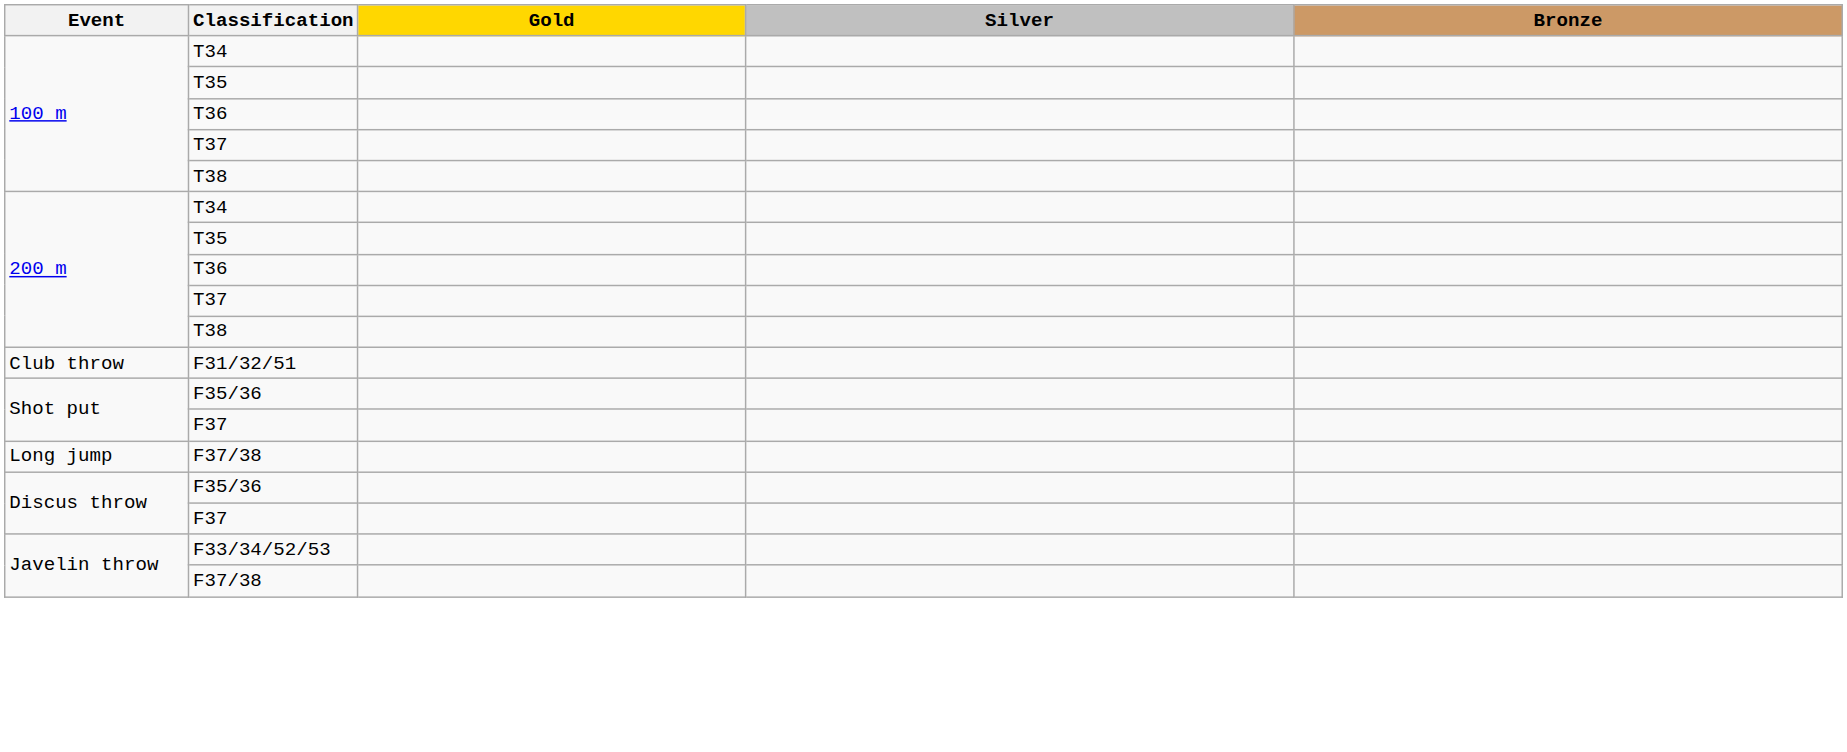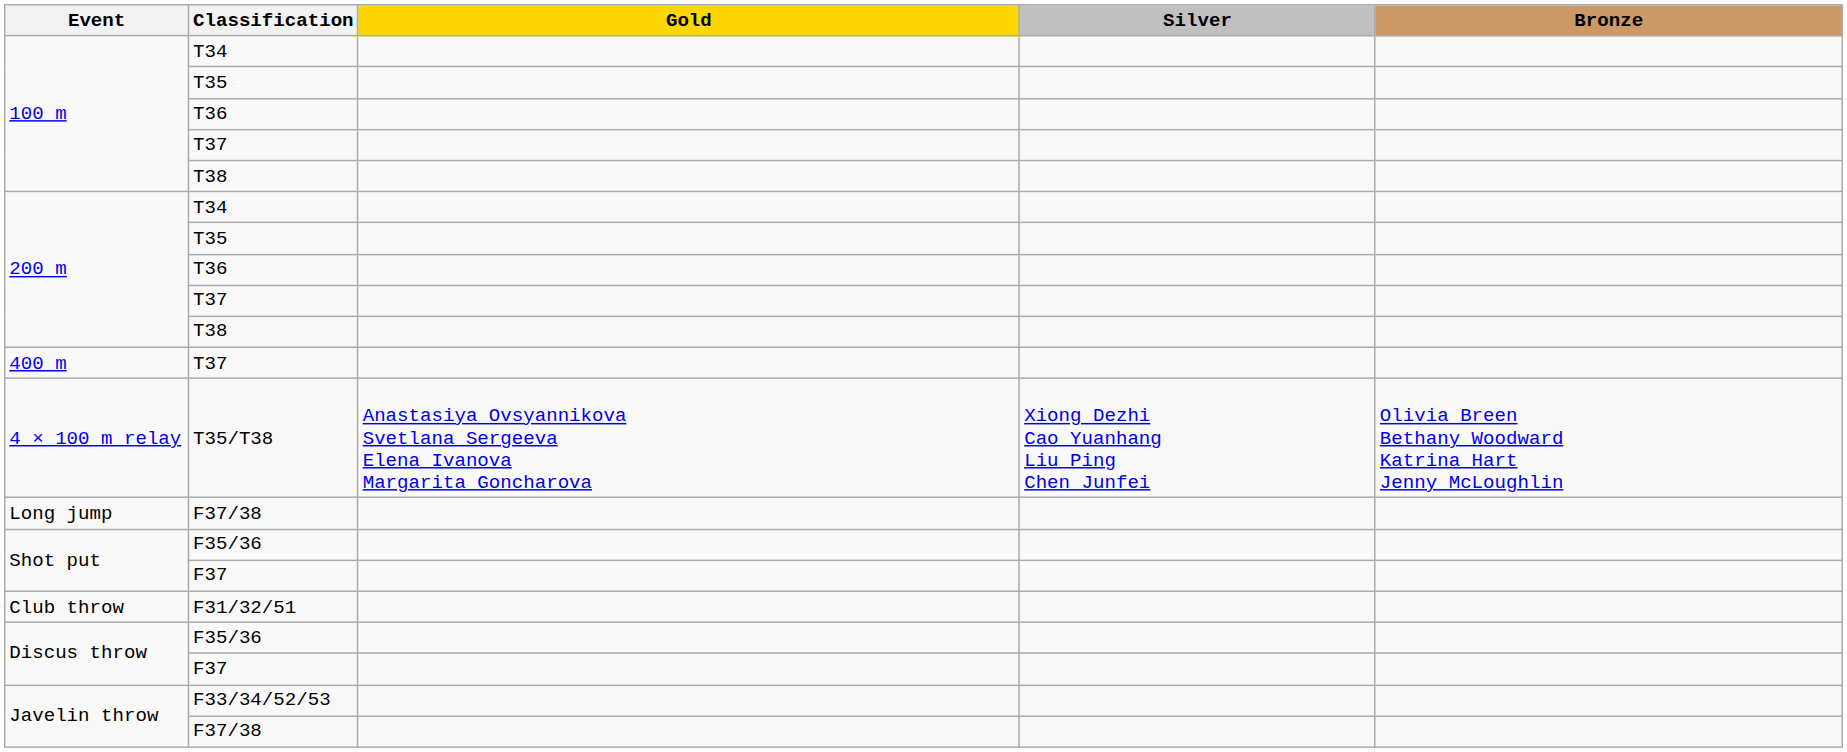 <table class=wikitable style="font-size:100%">
 <tr>
 <th rowspan="1" width="10%">Event</th>
 <th rowspan="1" width="5%">Classification</th>
 <th rowspan="1" style="background:gold;">Gold</th>
 <th colspan="1" style="background:silver;">Silver</th>
 <th colspan="1" style="background:#CC9966;">Bronze</th>
 </tr>
 <tr>
 <td rowspan="5"><a href='#'>100 m</a></td>
 <td>T34<br></td>
 <td></td>
 <td></td>
 <td></td>
 </tr>
 <tr>
 <td>T35<br></td>
 <td></td>
 <td></td>
 <td></td>
 </tr>
 <tr>
 <td>T36<br></td>
 <td></td>
 <td></td>
 <td></td>
 </tr>
 <tr>
 <td>T37<br></td>
 <td></td>
 <td></td>
 <td></td>
 </tr>
 <tr>
 <td>T38<br></td>
 <td></td>
 <td></td>
 <td></td>
 </tr>
 <tr>
 <td rowspan="5"><a href='#'>200 m</a></td>
 <td>T34<br></td>
 <td></td>
 <td></td>
 <td></td>
 </tr>
 <tr>
 <td>T35<br></td>
 <td></td>
 <td></td>
 <td></td>
 </tr>
 <tr>
 <td>T36<br></td>
 <td></td>
 <td></td>
 <td></td>
 </tr>
 <tr>
 <td>T37<br></td>
 <td></td>
 <td></td>
 <td></td>
 </tr>
 <tr>
 <td>T38<br></td>
 <td></td>
 <td></td>
 <td></td>
 </tr>
 <tr>
-<td>Club throw</td>
-<td>F31/32/51<br></td>
+<td><a href='#'>400 m</a></td>
+<td>T37<br></td>
+<td></td>
+<td></td>
+<td></td>
+</tr>
+<tr>
+<td><a href='#'>4 × 100 m relay</a></td>
+<td>T35/T38<br></td>
+<td><br><a href='#'>Anastasiya Ovsyannikova</a><br><a href='#'>Svetlana Sergeeva</a><br><a href='#'>Elena Ivanova</a><br><a href='#'>Margarita Goncharova</a></td>
+<td><br><a href='#'>Xiong Dezhi</a><br><a href='#'>Cao Yuanhang</a><br><a href='#'>Liu Ping</a><br><a href='#'>Chen Junfei</a></td>
+<td><br><a href='#'>Olivia Breen</a><br><a href='#'>Bethany Woodward</a><br><a href='#'>Katrina Hart</a><br><a href='#'>Jenny McLoughlin</a></td>
+</tr>
+<tr>
+<td>Long jump</td>
+<td>F37/38<br></td>
 <td></td>
 <td></td>
 <td></td>
 </tr>
 <tr>
 <td rowspan="2">Shot put</td>
 <td>F35/36<br></td>
 <td></td>
 <td></td>
 <td></td>
 </tr>
 <tr>
 <td>F37<br></td>
 <td></td>
 <td></td>
 <td></td>
 </tr>
 <tr>
-<td>Long jump</td>
-<td>F37/38<br></td>
+<td>Club throw</td>
+<td>F31/32/51<br></td>
 <td></td>
 <td></td>
 <td></td>
 </tr>
 <tr>
 <td rowspan="2">Discus throw</td>
 <td>F35/36<br></td>
 <td></td>
 <td></td>
 <td></td>
 </tr>
 <tr>
 <td>F37<br></td>
 <td></td>
 <td></td>
 <td></td>
 </tr>
 <tr>
 <td rowspan="2">Javelin throw</td>
 <td>F33/34/52/53<br></td>
 <td></td>
 <td></td>
 <td></td>
 </tr>
 <tr>
 <td>F37/38<br></td>
 <td></td>
 <td></td>
 <td></td>
 </tr>
 </table>
